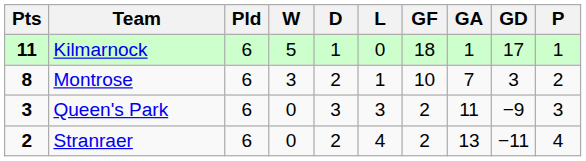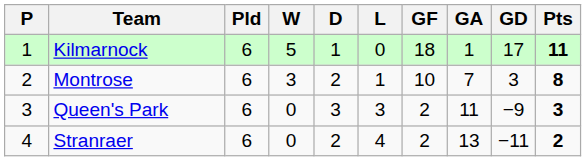 <table class="wikitable" style="text-align: center;">
 <tr>
-<th width=30>Pts</th>
+<th width=30>P</th>
 <th width=140>Team</th>
 <th width=30>Pld</th>
 <th width=30>W</th>
 <th width=30>D</th>
 <th width=30>L</th>
 <th width=30>GF</th>
 <th width=30>GA</th>
 <th width=30>GD</th>
-<th width=30>P</th>
+<th width=30>Pts</th>
 </tr>
 <tr style="background:#ccffcc;">
-<td><strong>11</strong></td>
+<td>1</td>
 <td align=left><a href='#'>Kilmarnock</a></td>
 <td>6</td>
 <td>5</td>
 <td>1</td>
 <td>0</td>
 <td>18</td>
 <td>1</td>
 <td>17</td>
-<td>1</td>
+<td><strong>11</strong></td>
 </tr>
 <tr>
-<td><strong>8</strong></td>
+<td>2</td>
 <td align=left><a href='#'>Montrose</a></td>
 <td>6</td>
 <td>3</td>
 <td>2</td>
 <td>1</td>
 <td>10</td>
 <td>7</td>
 <td>3</td>
-<td>2</td>
+<td><strong>8</strong></td>
 </tr>
 <tr>
-<td><strong>3</strong></td>
+<td>3</td>
 <td align=left><a href='#'>Queen's Park</a></td>
 <td>6</td>
 <td>0</td>
 <td>3</td>
 <td>3</td>
 <td>2</td>
 <td>11</td>
 <td>−9</td>
-<td>3</td>
+<td><strong>3</strong></td>
 </tr>
 <tr>
-<td><strong>2</strong></td>
+<td>4</td>
 <td align=left><a href='#'>Stranraer</a></td>
 <td>6</td>
 <td>0</td>
 <td>2</td>
 <td>4</td>
 <td>2</td>
 <td>13</td>
 <td>−11</td>
-<td>4</td>
+<td><strong>2</strong></td>
 </tr>
 </table>
